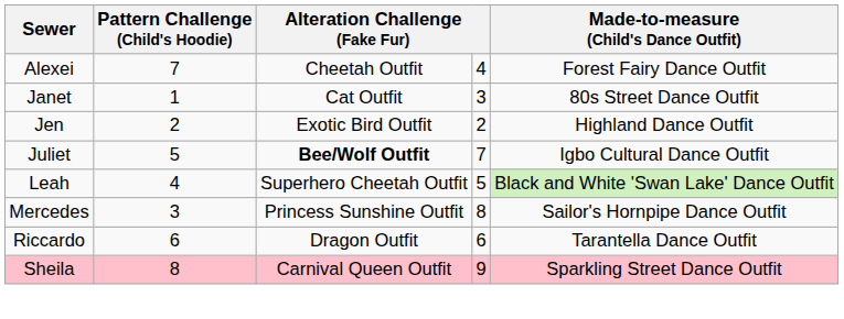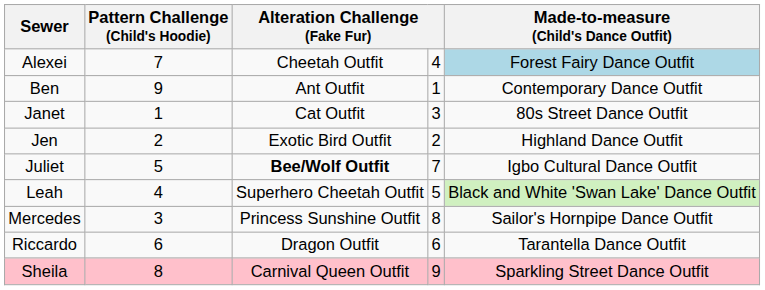 <table class="wikitable" style="text-align:center;">
 <tr>
 <th>Sewer</th>
 <th>Pattern Challenge<br><small>(Child's Hoodie)</small></th>
 <th Colspan=2>Alteration Challenge<br><small>(Fake Fur)</small></th>
 <th>Made-to-measure<br><small>(Child's Dance Outfit)</small></th>
 </tr>
 <tr>
 <td>Alexei</td>
 <td>7</td>
 <td>Cheetah Outfit</td>
 <td>4</td>
-<td>Forest Fairy Dance Outfit</td>
+<td style="background: lightblue;">Forest Fairy Dance Outfit</td>
+</tr>
+<tr>
+<td>Ben</td>
+<td>9</td>
+<td>Ant Outfit</td>
+<td>1</td>
+<td>Contemporary Dance Outfit</td>
 </tr>
 <tr>
 <td>Janet</td>
 <td>1</td>
 <td>Cat Outfit</td>
 <td>3</td>
 <td>80s Street Dance Outfit</td>
 </tr>
 <tr>
 <td>Jen</td>
 <td>2</td>
 <td>Exotic Bird Outfit</td>
 <td>2</td>
 <td>Highland Dance Outfit</td>
 </tr>
 <tr>
 <td>Juliet</td>
 <td>5</td>
 <td><strong>Bee/Wolf Outfit</strong></td>
 <td>7</td>
 <td>Igbo Cultural Dance Outfit</td>
 </tr>
 <tr>
 <td>Leah</td>
 <td>4</td>
 <td>Superhero Cheetah Outfit</td>
 <td>5</td>
 <td style="background:#d0f0c0">Black and White 'Swan Lake' Dance Outfit</td>
 </tr>
 <tr>
 <td>Mercedes</td>
 <td>3</td>
 <td>Princess Sunshine Outfit</td>
 <td>8</td>
 <td>Sailor's Hornpipe Dance Outfit</td>
 </tr>
 <tr>
 <td>Riccardo</td>
 <td>6</td>
 <td>Dragon Outfit</td>
 <td>6</td>
 <td>Tarantella Dance Outfit</td>
 </tr>
 <tr style="background:pink">
 <td>Sheila</td>
 <td>8</td>
 <td>Carnival Queen Outfit</td>
 <td>9</td>
 <td>Sparkling Street Dance Outfit</td>
 </tr>
 </table>
